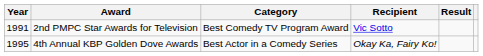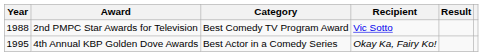 <table class="wikitable">
 <tr>
 <th>Year</th>
 <th>Award</th>
 <th>Category</th>
 <th>Recipient</th>
 <th>Result</th>
 <th></th>
 </tr>
 <tr>
-<td>1991</td>
+<td>1988</td>
 <td>2nd PMPC Star Awards for Television</td>
 <td>Best Comedy TV Program Award</td>
 <td><a href='#'>Vic Sotto</a></td>
 <td></td>
 <td></td>
 </tr>
 <tr>
 <td>1995</td>
 <td>4th Annual KBP Golden Dove Awards</td>
 <td>Best Actor in a Comedy Series</td>
 <td><em>Okay Ka, Fairy Ko!</em></td>
 <td></td>
 <td></td>
 </tr>
 </table>
